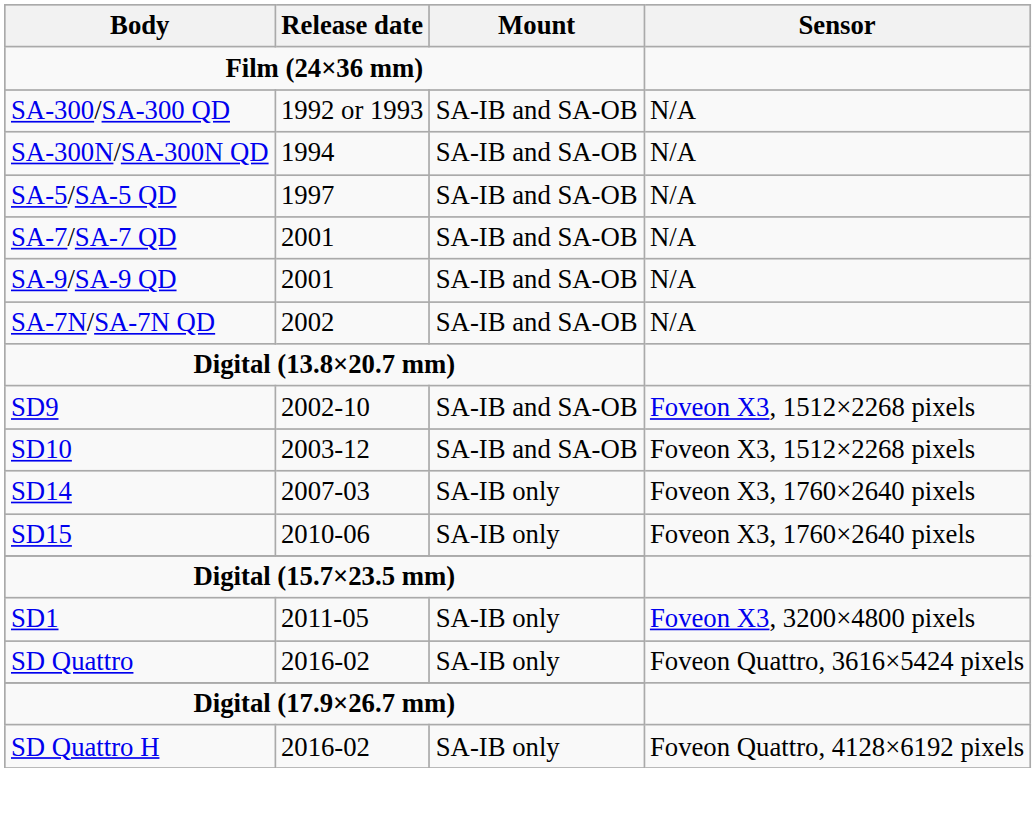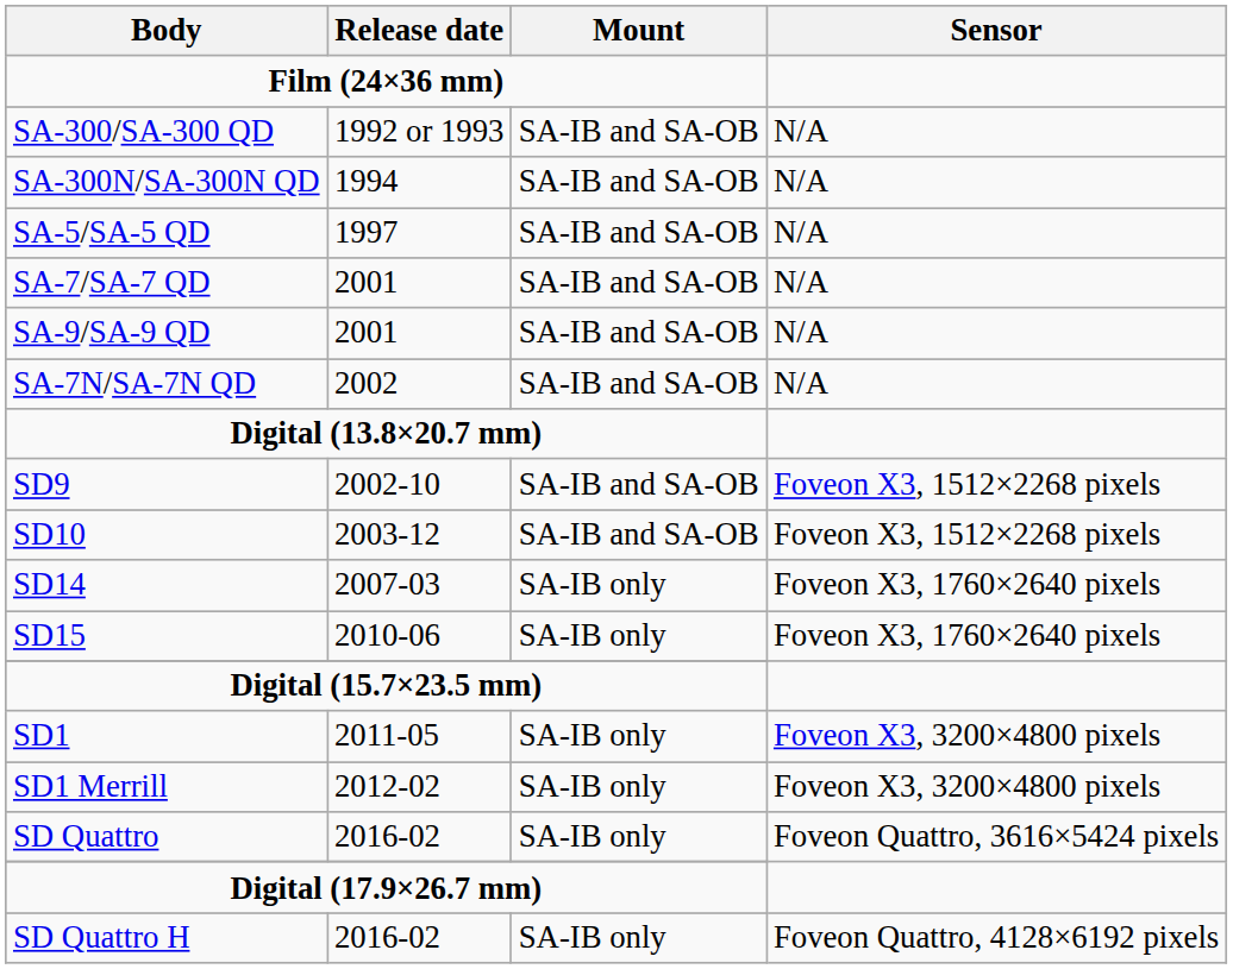 <table class="wikitable">
 <tr>
 <th>Body</th>
 <th>Release date</th>
 <th>Mount</th>
 <th>Sensor</th>
 </tr>
 <tr align="center">
 <td colspan="3"><strong>Film (24×36 mm)</strong></td>
 </tr>
 <tr>
 <td><a href='#'>SA-300</a>/<a href='#'>SA-300 QD</a></td>
 <td>1992 or 1993</td>
 <td>SA-IB and SA-OB</td>
 <td>N/A</td>
 </tr>
 <tr>
 <td><a href='#'>SA-300N</a>/<a href='#'>SA-300N QD</a></td>
 <td>1994</td>
 <td>SA-IB and SA-OB</td>
 <td>N/A</td>
 </tr>
 <tr>
 <td><a href='#'>SA-5</a>/<a href='#'>SA-5 QD</a></td>
 <td>1997</td>
 <td>SA-IB and SA-OB</td>
 <td>N/A</td>
 </tr>
 <tr>
 <td><a href='#'>SA-7</a>/<a href='#'>SA-7 QD</a></td>
 <td>2001</td>
 <td>SA-IB and SA-OB</td>
 <td>N/A</td>
 </tr>
 <tr>
 <td><a href='#'>SA-9</a>/<a href='#'>SA-9 QD</a></td>
 <td>2001</td>
 <td>SA-IB and SA-OB</td>
 <td>N/A</td>
 </tr>
 <tr>
 <td><a href='#'>SA-7N</a>/<a href='#'>SA-7N QD</a></td>
 <td>2002</td>
 <td>SA-IB and SA-OB</td>
 <td>N/A</td>
 </tr>
 <tr align="center">
 <td colspan="3"><strong>Digital (13.8×20.7 mm)</strong></td>
 </tr>
 <tr>
 <td><a href='#'>SD9</a></td>
 <td>2002-10</td>
 <td>SA-IB and SA-OB</td>
 <td><a href='#'>Foveon X3</a>, 1512×2268 pixels</td>
 </tr>
 <tr>
 <td><a href='#'>SD10</a></td>
 <td>2003-12</td>
 <td>SA-IB and SA-OB</td>
 <td>Foveon X3, 1512×2268 pixels</td>
 </tr>
 <tr>
 <td><a href='#'>SD14</a></td>
 <td>2007-03</td>
 <td>SA-IB only</td>
 <td>Foveon X3, 1760×2640 pixels</td>
 </tr>
 <tr>
 <td><a href='#'>SD15</a></td>
 <td>2010-06</td>
 <td>SA-IB only</td>
 <td>Foveon X3, 1760×2640 pixels</td>
 </tr>
 <tr>
 </tr>
 <tr align="center">
 <td colspan="3"><strong>Digital (15.7×23.5 mm)</strong></td>
 </tr>
 <tr>
 <td><a href='#'>SD1</a></td>
 <td>2011-05</td>
 <td>SA-IB only</td>
 <td><a href='#'>Foveon X3</a>, 3200×4800 pixels</td>
 </tr>
 <tr>
+<td><a href='#'>SD1 Merrill</a></td>
+<td>2012-02</td>
+<td>SA-IB only</td>
+<td>Foveon X3, 3200×4800 pixels</td>
+</tr>
+<tr>
 <td><a href='#'>SD Quattro</a></td>
 <td>2016-02</td>
 <td>SA-IB only</td>
 <td>Foveon Quattro, 3616×5424 pixels</td>
 </tr>
 <tr>
 </tr>
 <tr align="center">
 <td colspan="3"><strong>Digital (17.9×26.7 mm)</strong></td>
 </tr>
 <tr>
 <td><a href='#'>SD Quattro H</a></td>
 <td>2016-02</td>
 <td>SA-IB only</td>
 <td>Foveon Quattro, 4128×6192 pixels</td>
 </tr>
 </table>
